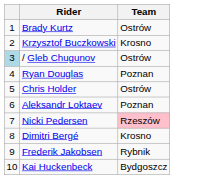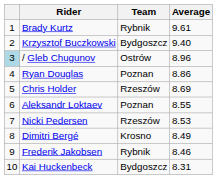 <table class=wikitable>
 <tr>
 <th></th>
 <th>Rider</th>
 <th>Team</th>
+<th>Average</th>
 </tr>
 <tr>
 <td align="center">1</td>
 <td> <a href='#'>Brady Kurtz</a></td>
-<td>Ostrów</td>
+<td>Rybnik</td>
+<td>9.61</td>
 </tr>
 <tr>
 <td align="center">2</td>
 <td> <a href='#'>Krzysztof Buczkowski</a></td>
-<td>Krosno</td>
+<td>Bydgoszcz</td>
+<td>9.40</td>
 </tr>
 <tr>
 <td align="center" style="background: lightblue;">3</td>
 <td>/ <a href='#'>Gleb Chugunov</a></td>
 <td>Ostrów</td>
+<td>8.96</td>
 </tr>
 <tr>
 <td align="center">4</td>
 <td> <a href='#'>Ryan Douglas</a></td>
 <td>Poznan</td>
+<td>8.86</td>
 </tr>
 <tr>
 <td align="center">5</td>
 <td> <a href='#'>Chris Holder</a></td>
-<td>Ostrów</td>
+<td>Rzeszów</td>
+<td>8.69</td>
 </tr>
 <tr>
 <td align="center">6</td>
 <td> <a href='#'>Aleksandr Loktaev</a></td>
 <td>Poznan</td>
+<td>8.55</td>
 </tr>
 <tr>
 <td align="center">7</td>
 <td> <a href='#'>Nicki Pedersen</a></td>
-<td style="background: pink;">Rzeszów</td>
+<td>Rzeszów</td>
+<td>8.53</td>
 </tr>
 <tr>
 <td align="center">8</td>
 <td> <a href='#'>Dimitri Bergé</a></td>
 <td>Krosno</td>
+<td>8.49</td>
 </tr>
 <tr>
 <td align="center">9</td>
 <td> <a href='#'>Frederik Jakobsen</a></td>
 <td>Rybnik</td>
+<td>8.46</td>
 </tr>
 <tr>
 <td align="center">10</td>
 <td> <a href='#'>Kai Huckenbeck</a></td>
 <td>Bydgoszcz</td>
+<td>8.31</td>
 </tr>
 </table>
